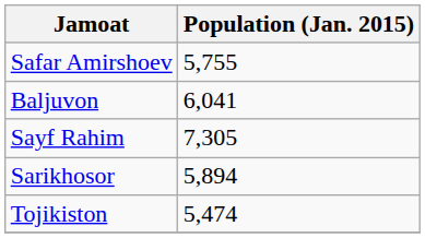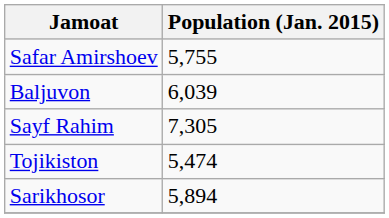 <table class="wikitable sortable">
 <tr>
 <th>Jamoat</th>
 <th>Population (Jan. 2015)</th>
 </tr>
 <tr>
 <td><a href='#'>Safar Amirshoev</a></td>
 <td>5,755</td>
 </tr>
 <tr>
 <td><a href='#'>Baljuvon</a></td>
-<td>6,041</td>
+<td>6,039</td>
 </tr>
 <tr>
 <td><a href='#'>Sayf Rahim</a></td>
 <td>7,305</td>
 </tr>
 <tr>
+<td><a href='#'>Tojikiston</a></td>
+<td>5,474</td>
+</tr>
+<tr>
 <td><a href='#'>Sarikhosor</a></td>
 <td>5,894</td>
 </tr>
 <tr>
-<td><a href='#'>Tojikiston</a></td>
-<td>5,474</td>
-</tr>
-<tr>
 </tr>
 </table>
